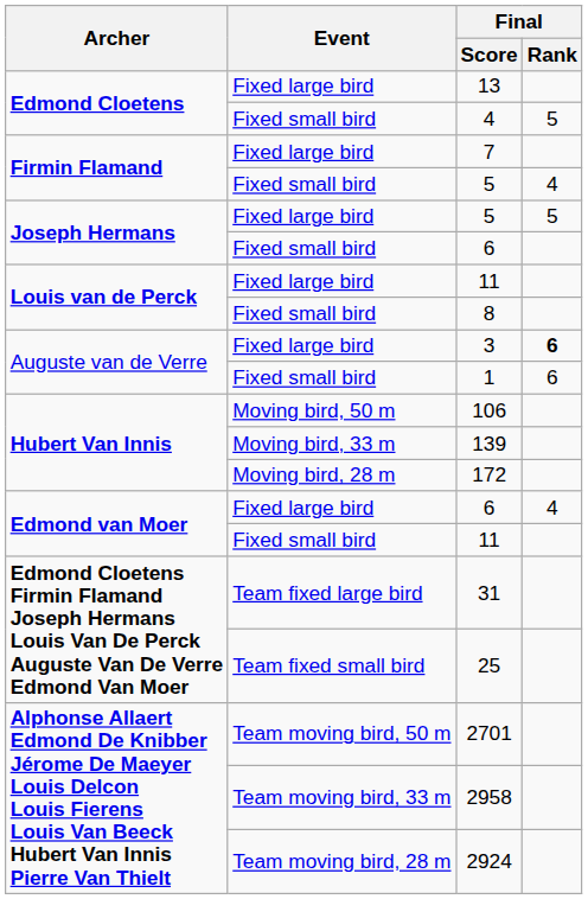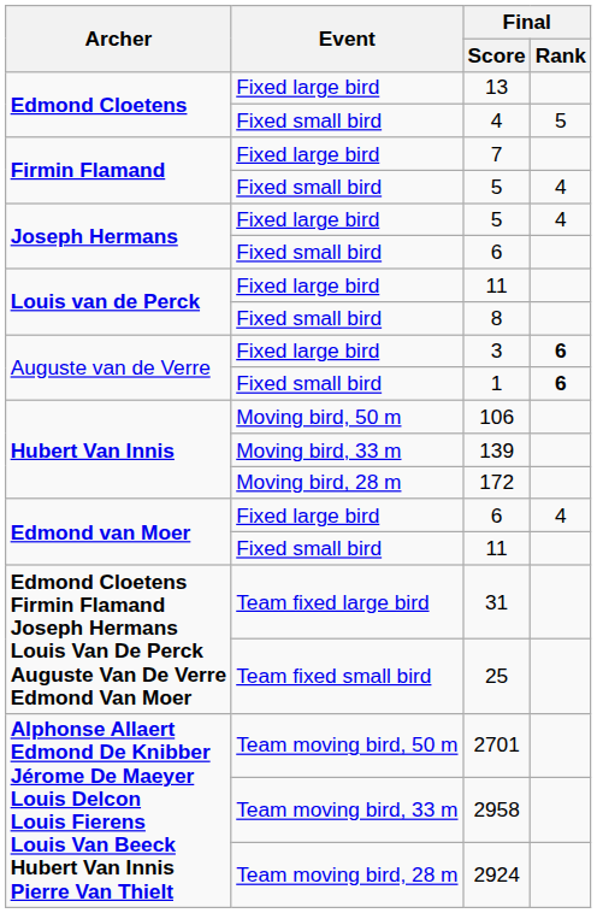 <table class=wikitable style="font-size:90%">
 <tr>
 <th rowspan=2>Archer</th>
 <th rowspan=2>Event</th>
 <th colspan=2>Final</th>
 </tr>
 <tr>
 <th>Score</th>
 <th>Rank</th>
 </tr>
 <tr>
 <td rowspan=2><strong><a href='#'>Edmond Cloetens</a></strong></td>
 <td><a href='#'>Fixed large bird</a></td>
 <td align=center>13</td>
 <td align=center></td>
 </tr>
 <tr>
 <td><a href='#'>Fixed small bird</a></td>
 <td align=center>4</td>
 <td align=center>5</td>
 </tr>
 <tr>
 <td rowspan=2><strong><a href='#'>Firmin Flamand</a></strong></td>
 <td><a href='#'>Fixed large bird</a></td>
 <td align=center>7</td>
 <td align=center></td>
 </tr>
 <tr>
 <td><a href='#'>Fixed small bird</a></td>
 <td align=center>5</td>
 <td align=center>4</td>
 </tr>
 <tr>
 <td rowspan=2><strong><a href='#'>Joseph Hermans</a></strong></td>
 <td><a href='#'>Fixed large bird</a></td>
 <td align=center>5</td>
-<td align=center>5</td>
+<td align=center>4</td>
 </tr>
 <tr>
 <td><a href='#'>Fixed small bird</a></td>
 <td align=center>6</td>
 <td align=center></td>
 </tr>
 <tr>
 <td rowspan=2><strong><a href='#'>Louis van de Perck</a></strong></td>
 <td><a href='#'>Fixed large bird</a></td>
 <td align=center>11</td>
 <td align=center></td>
 </tr>
 <tr>
 <td><a href='#'>Fixed small bird</a></td>
 <td align=center>8</td>
 <td align=center></td>
 </tr>
 <tr>
 <td rowspan=2><a href='#'>Auguste van de Verre</a></td>
 <td><a href='#'>Fixed large bird</a></td>
 <td align=center>3</td>
 <td align=center><strong>6</strong></td>
 </tr>
 <tr>
 <td><a href='#'>Fixed small bird</a></td>
 <td align=center>1</td>
-<td align=center>6</td>
+<td align=center><strong>6</strong></td>
 </tr>
 <tr>
 <td rowspan=3><strong><a href='#'>Hubert Van Innis</a></strong></td>
 <td><a href='#'>Moving bird, 50 m</a></td>
 <td align=center>106</td>
 <td align=center></td>
 </tr>
 <tr>
 <td><a href='#'>Moving bird, 33 m</a></td>
 <td align=center>139</td>
 <td align=center></td>
 </tr>
 <tr>
 <td><a href='#'>Moving bird, 28 m</a></td>
 <td align=center>172</td>
 <td align=center></td>
 </tr>
 <tr>
 <td rowspan=2><strong><a href='#'>Edmond van Moer</a></strong></td>
 <td><a href='#'>Fixed large bird</a></td>
 <td align=center>6</td>
 <td align=center>4</td>
 </tr>
 <tr>
 <td><a href='#'>Fixed small bird</a></td>
 <td align=center>11</td>
 <td align=center></td>
 </tr>
 <tr>
 <td rowspan=2><strong>Edmond Cloetens <br> Firmin Flamand <br> Joseph Hermans <br> Louis Van De Perck <br> Auguste Van De Verre <br> Edmond Van Moer</strong></td>
 <td><a href='#'>Team fixed large bird</a></td>
 <td align=center>31</td>
 <td align=center></td>
 </tr>
 <tr>
 <td><a href='#'>Team fixed small bird</a></td>
 <td align=center>25</td>
 <td align=center></td>
 </tr>
 <tr>
 <td rowspan=3><strong><a href='#'>Alphonse Allaert</a> <br> <a href='#'>Edmond De Knibber</a> <br> <a href='#'>Jérome De Maeyer</a> <br> <a href='#'>Louis Delcon</a> <br> <a href='#'>Louis Fierens</a> <br> <a href='#'>Louis Van Beeck</a> <br> Hubert Van Innis <br> <a href='#'>Pierre Van Thielt</a></strong></td>
 <td><a href='#'>Team moving bird, 50 m</a></td>
 <td align=center>2701</td>
 <td align=center></td>
 </tr>
 <tr>
 <td><a href='#'>Team moving bird, 33 m</a></td>
 <td align=center>2958</td>
 <td align=center></td>
 </tr>
 <tr>
 <td><a href='#'>Team moving bird, 28 m</a></td>
 <td align=center>2924</td>
 <td align=center></td>
 </tr>
 </table>
